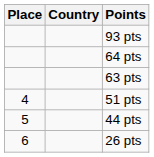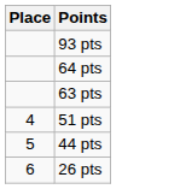 <table class=wikitable>
 <tr>
 <th>Place</th>
-<th>Country</th>
 <th>Points</th>
 </tr>
 <tr>
 <td align=center></td>
-<td></td>
 <td>93 pts</td>
 </tr>
 <tr>
 <td align=center></td>
-<td></td>
 <td>64 pts</td>
 </tr>
 <tr>
 <td align=center></td>
-<td></td>
 <td>63 pts</td>
 </tr>
 <tr>
 <td align=center>4</td>
-<td></td>
 <td>51 pts</td>
 </tr>
 <tr>
 <td align=center>5</td>
-<td></td>
 <td>44 pts</td>
 </tr>
 <tr>
 <td align=center>6</td>
-<td></td>
 <td>26 pts</td>
 </tr>
 </table>
